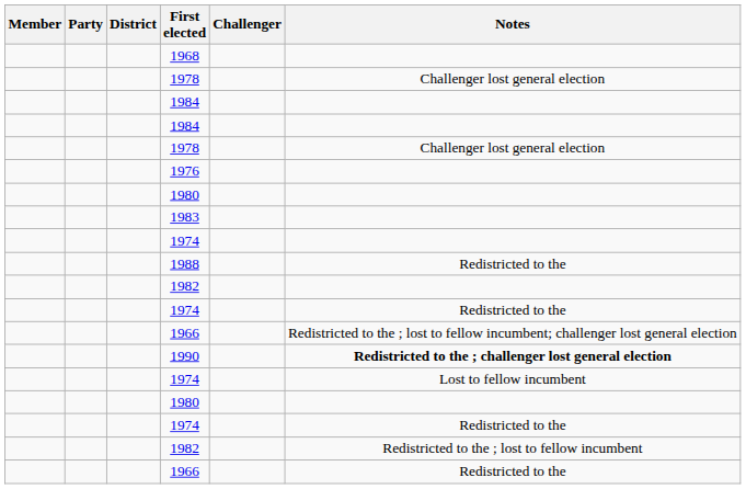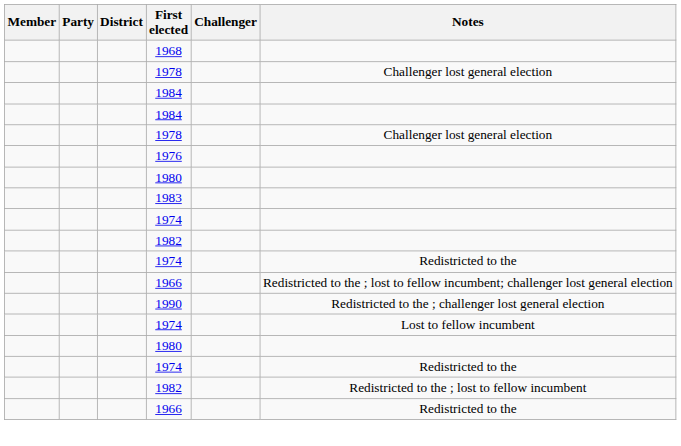 <table class="wikitable sortable" style=text-align:center>
 <tr>
 <th>Member</th>
 <th>Party</th>
 <th>District</th>
 <th>First<br>elected</th>
 <th>Challenger</th>
 <th>Notes</th>
 </tr>
 <tr>
 <td></td>
 <td></td>
 <td></td>
 <td><a href='#'>1968</a></td>
 <td></td>
 <td></td>
 </tr>
 <tr>
 <td></td>
 <td></td>
 <td></td>
 <td><a href='#'>1978</a></td>
 <td></td>
 <td>Challenger lost general election</td>
 </tr>
 <tr>
 <td></td>
 <td></td>
 <td></td>
 <td><a href='#'>1984</a></td>
 <td></td>
 <td></td>
 </tr>
 <tr>
 <td></td>
 <td></td>
 <td></td>
 <td><a href='#'>1984</a></td>
 <td></td>
 <td></td>
 </tr>
 <tr>
 <td></td>
 <td></td>
 <td></td>
 <td><a href='#'>1978</a></td>
 <td></td>
 <td>Challenger lost general election</td>
 </tr>
 <tr>
 <td></td>
 <td></td>
 <td></td>
 <td><a href='#'>1976</a></td>
 <td></td>
 <td></td>
 </tr>
 <tr>
 <td></td>
 <td></td>
 <td></td>
 <td><a href='#'>1980</a></td>
 <td></td>
 <td></td>
 </tr>
 <tr>
 <td></td>
 <td></td>
 <td></td>
 <td><a href='#'>1983</a></td>
 <td></td>
 <td></td>
 </tr>
 <tr>
 <td></td>
 <td></td>
 <td></td>
 <td><a href='#'>1974</a></td>
 <td></td>
 <td></td>
 </tr>
 <tr>
 <td></td>
 <td></td>
 <td></td>
-<td><a href='#'>1988</a></td>
-<td></td>
-<td>Redistricted to the </td>
-</tr>
-<tr>
-<td></td>
-<td></td>
-<td></td>
 <td><a href='#'>1982</a></td>
 <td></td>
 <td></td>
 </tr>
 <tr>
 <td></td>
 <td></td>
 <td></td>
 <td><a href='#'>1974</a></td>
 <td></td>
 <td>Redistricted to the </td>
 </tr>
 <tr>
 <td></td>
 <td></td>
 <td></td>
 <td><a href='#'>1966</a></td>
 <td></td>
 <td>Redistricted to the ; lost to fellow incumbent; challenger lost general election</td>
 </tr>
 <tr>
 <td></td>
 <td></td>
 <td></td>
 <td><a href='#'>1990</a></td>
 <td></td>
-<td><strong>Redistricted to the ; challenger lost general election</strong></td>
+<td>Redistricted to the ; challenger lost general election</td>
 </tr>
 <tr>
 <td></td>
 <td></td>
 <td></td>
 <td><a href='#'>1974</a></td>
 <td></td>
 <td>Lost to fellow incumbent</td>
 </tr>
 <tr>
 <td></td>
 <td></td>
 <td></td>
 <td><a href='#'>1980</a></td>
 <td></td>
 <td></td>
 </tr>
 <tr>
 <td></td>
 <td></td>
 <td></td>
 <td><a href='#'>1974</a></td>
 <td></td>
 <td>Redistricted to the </td>
 </tr>
 <tr>
 <td></td>
 <td></td>
 <td></td>
 <td><a href='#'>1982</a></td>
 <td></td>
 <td>Redistricted to the ; lost to fellow incumbent</td>
 </tr>
 <tr>
 <td></td>
 <td></td>
 <td></td>
 <td><a href='#'>1966</a></td>
 <td></td>
 <td>Redistricted to the </td>
 </tr>
 </table>
